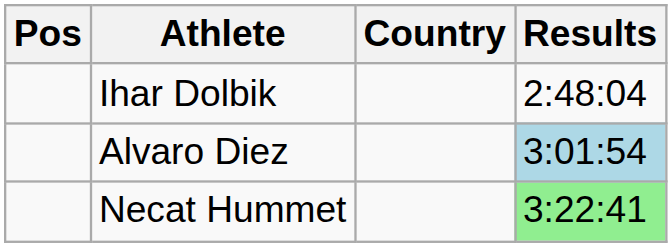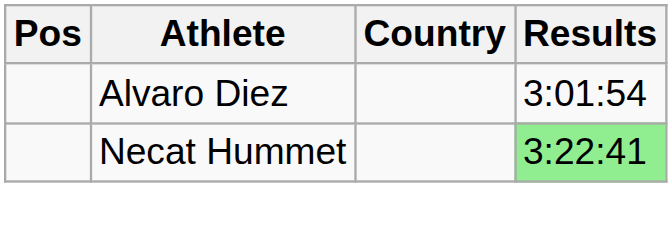 <table class="wikitable">
 <tr>
 <th>Pos</th>
 <th>Athlete</th>
 <th>Country</th>
 <th>Results</th>
 </tr>
 <tr>
 <td align="center"></td>
-<td>Ihar Dolbik</td>
-<td></td>
-<td>2:48:04</td>
-</tr>
-<tr>
-<td align="center"></td>
 <td>Alvaro Diez</td>
 <td></td>
-<td style="background: lightblue;">3:01:54</td>
+<td>3:01:54</td>
 </tr>
 <tr>
 <td align="center"></td>
 <td>Necat Hummet</td>
 <td></td>
 <td style="background: lightgreen;">3:22:41</td>
 </tr>
 </table>
